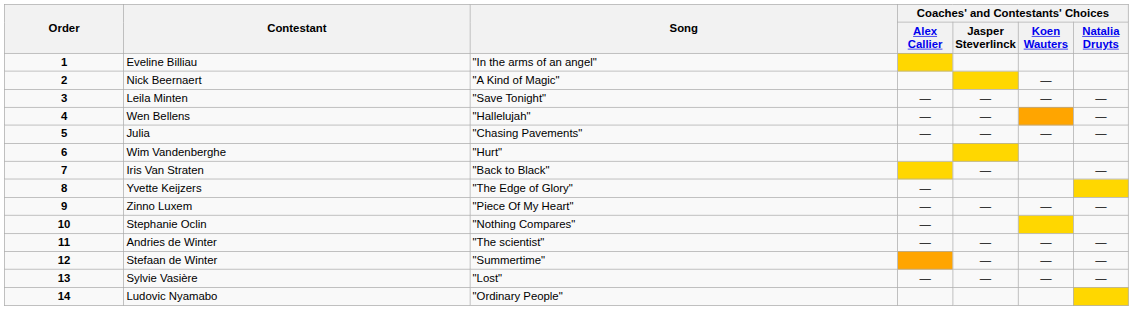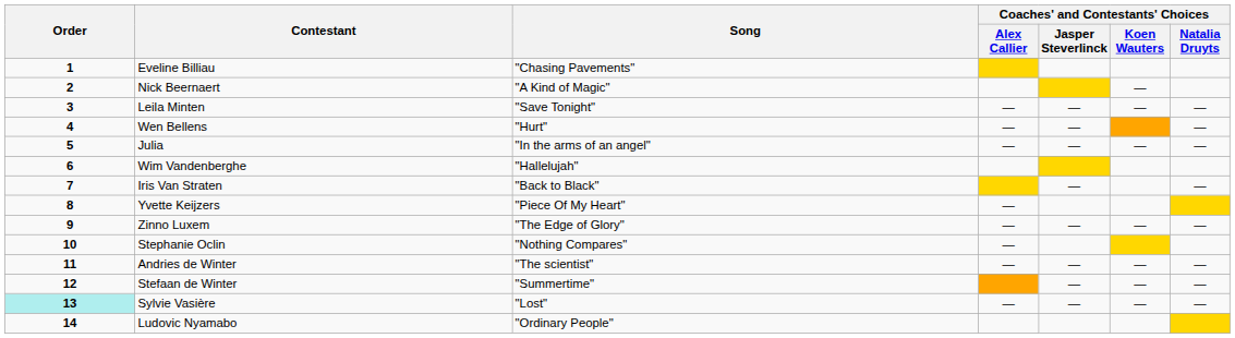 <table class="wikitable" style="width:100%;">
 <tr>
 <th rowspan=2>Order</th>
 <th rowspan=2>Contestant</th>
 <th rowspan=2>Song</th>
 <th colspan=4>Coaches' and Contestants' Choices</th>
 </tr>
 <tr>
 <th width="70"><a href='#'>Alex Callier</a></th>
 <th width="70">Jasper Steverlinck</th>
 <th width="70"><a href='#'>Koen Wauters</a></th>
 <th width="70"><a href='#'>Natalia Druyts</a></th>
 </tr>
 <tr>
 <td align="center"><strong>1</strong></td>
 <td>Eveline Billiau</td>
-<td>"In the arms of an angel"</td>
+<td>"Chasing Pavements"</td>
 <td style="background:gold;text-align:center;"></td>
 <td style="text-align:center;"></td>
 <td style="text-align:center;"></td>
 <td style="text-align:center;"></td>
 </tr>
 <tr>
 <td align="center"><strong>2</strong></td>
 <td>Nick Beernaert</td>
 <td>"A Kind of Magic"</td>
 <td style="text-align:center;"></td>
 <td style="background:gold;text-align:center;"></td>
 <td align="center">—</td>
 <td style="text-align:center;"></td>
 </tr>
 <tr>
 <td align="center"><strong>3</strong></td>
 <td>Leila Minten</td>
 <td>"Save Tonight"</td>
 <td align="center">—</td>
 <td align="center">—</td>
 <td align="center">—</td>
 <td align="center">—</td>
 </tr>
 <tr>
 <td align="center"><strong>4</strong></td>
 <td>Wen Bellens</td>
-<td>"Hallelujah"</td>
+<td>"Hurt"</td>
 <td align="center">—</td>
 <td align="center">—</td>
 <td style="background:orange;text-align:center;"></td>
 <td align="center">—</td>
 </tr>
 <tr>
 <td align="center"><strong>5</strong></td>
 <td>Julia</td>
-<td>"Chasing Pavements"</td>
+<td>"In the arms of an angel"</td>
 <td align="center">—</td>
 <td align="center">—</td>
 <td align="center">—</td>
 <td align="center">—</td>
 </tr>
 <tr>
 <td align="center"><strong>6</strong></td>
 <td>Wim Vandenberghe</td>
-<td>"Hurt"</td>
+<td>"Hallelujah"</td>
 <td style="text-align:center;"></td>
 <td style="background:gold;text-align:center;"></td>
 <td style="text-align:center;"></td>
 <td style="text-align:center;"></td>
 </tr>
 <tr>
 <td align="center"><strong>7</strong></td>
 <td>Iris Van Straten</td>
 <td>"Back to Black"</td>
 <td style="background:gold;text-align:center;"></td>
 <td align="center">—</td>
 <td style="text-align:center;"></td>
 <td align="center">—</td>
 </tr>
 <tr>
 <td align="center"><strong>8</strong></td>
 <td>Yvette Keijzers</td>
-<td>"The Edge of Glory"</td>
+<td>"Piece Of My Heart"</td>
 <td align="center">—</td>
 <td style="text-align:center;"></td>
 <td style="text-align:center;"></td>
 <td style="background:gold;text-align:center;"></td>
 </tr>
 <tr>
 <td align="center"><strong>9</strong></td>
 <td>Zinno Luxem</td>
-<td>"Piece Of My Heart"</td>
+<td>"The Edge of Glory"</td>
 <td align="center">—</td>
 <td align="center">—</td>
 <td align="center">—</td>
 <td align="center">—</td>
 </tr>
 <tr>
 <td align="center"><strong>10</strong></td>
 <td>Stephanie Oclin</td>
 <td>"Nothing Compares"</td>
 <td align="center">—</td>
 <td style="text-align:center;"></td>
 <td style="background:gold;text-align:center;"></td>
 <td style="text-align:center;"></td>
 </tr>
 <tr>
 <td align="center"><strong>11</strong></td>
 <td>Andries de Winter</td>
 <td>"The scientist"</td>
 <td align="center">—</td>
 <td align="center">—</td>
 <td align="center">—</td>
 <td align="center">—</td>
 </tr>
 <tr>
 <td align="center"><strong>12</strong></td>
 <td>Stefaan de Winter</td>
 <td>"Summertime"</td>
 <td style="background:orange;text-align:center;"></td>
 <td align="center">—</td>
 <td align="center">—</td>
 <td align="center">—</td>
 </tr>
 <tr>
-<td align="center"><strong>13</strong></td>
+<td align="center" style="background: paleturquoise;"><strong>13</strong></td>
 <td>Sylvie Vasière</td>
 <td>"Lost"</td>
 <td align="center">—</td>
 <td align="center">—</td>
 <td align="center">—</td>
 <td align="center">—</td>
 </tr>
 <tr>
 <td align="center"><strong>14</strong></td>
 <td>Ludovic Nyamabo</td>
 <td>"Ordinary People"</td>
 <td style="text-align:center;"></td>
 <td style="text-align:center;"></td>
 <td style="text-align:center;"></td>
 <td style="background:gold;text-align:center;"></td>
 </tr>
 </table>
